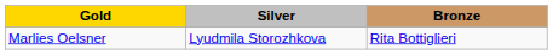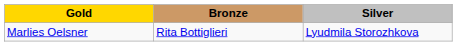 <table class="wikitable" style="text-align:left">
 <tr align="center">
 <td width=200 bgcolor=gold><strong>Gold</strong></td>
+<td width=200 bgcolor=CC9966><strong>Bronze</strong></td>
 <td width=200 bgcolor=silver><strong>Silver</strong></td>
-<td width=200 bgcolor=CC9966><strong>Bronze</strong></td>
 </tr>
 <tr>
 <td><a href='#'>Marlies Oelsner</a><br><em></em></td>
+<td><a href='#'>Rita Bottiglieri</a><br><em></em></td>
 <td><a href='#'>Lyudmila Storozhkova</a><br><em></em></td>
-<td><a href='#'>Rita Bottiglieri</a><br><em></em></td>
 </tr>
 </table>
